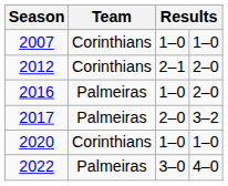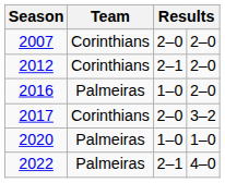 <table class="wikitable">
 <tr>
 <th>Season</th>
 <th>Team</th>
 <th colspan="2">Results</th>
 </tr>
 <tr align="center">
 <td><a href='#'>2007</a></td>
 <td>Corinthians</td>
-<td>1–0</td>
-<td>1–0</td>
+<td>2–0</td>
+<td>2–0</td>
 </tr>
 <tr align="center">
 <td><a href='#'>2012</a></td>
 <td>Corinthians</td>
 <td>2–1</td>
 <td>2–0</td>
 </tr>
 <tr align="center">
 <td><a href='#'>2016</a></td>
 <td>Palmeiras</td>
 <td>1–0</td>
 <td>2–0</td>
 </tr>
 <tr align="center">
 <td><a href='#'>2017</a></td>
-<td>Palmeiras</td>
+<td>Corinthians</td>
 <td>2–0</td>
 <td>3–2</td>
 </tr>
 <tr align="center">
 <td><a href='#'>2020</a></td>
-<td>Corinthians</td>
+<td>Palmeiras</td>
 <td>1–0</td>
 <td>1–0</td>
 </tr>
 <tr align="center">
 <td><a href='#'>2022</a></td>
 <td>Palmeiras</td>
-<td>3–0</td>
+<td>2–1</td>
 <td>4–0</td>
 </tr>
 </table>
